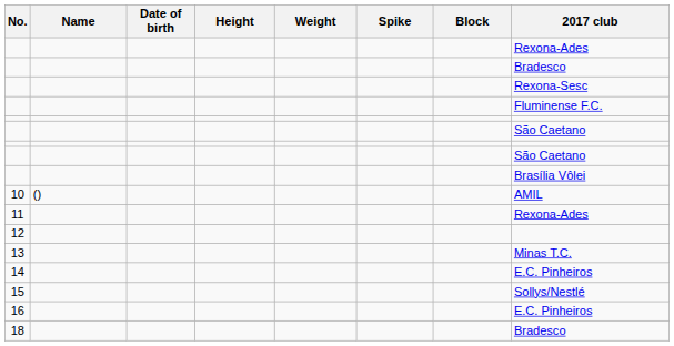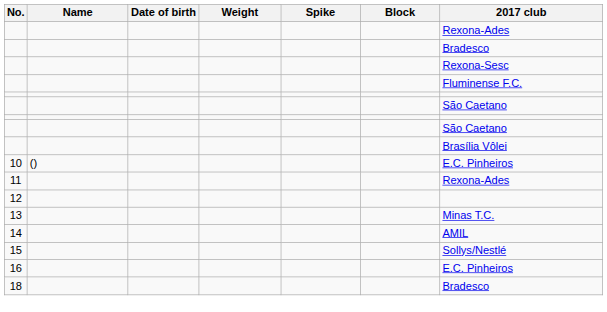 <table class="wikitable sortable" style="font-size:100%; text-align:center;">
 <tr>
 <th>No.</th>
 <th style="width:12em">Name</th>
 <th style="width:8em">Date of birth</th>
-<th style="width:9em">Height</th>
 <th style="width:9em">Weight</th>
 <th style="width:9em">Spike</th>
 <th style="width:9em">Block</th>
 <th style="width:19em">2017 club</th>
 </tr>
 <tr>
 <td></td>
 <td align=left></td>
 <td align=right></td>
 <td></td>
 <td></td>
 <td></td>
-<td></td>
 <td align=left> <a href='#'>Rexona-Ades</a></td>
 </tr>
 <tr>
 <td></td>
 <td align=left></td>
 <td align=right></td>
-<td></td>
 <td></td>
 <td></td>
 <td></td>
 <td align=left> <a href='#'>Bradesco</a></td>
 </tr>
 <tr>
 <td></td>
 <td align=left></td>
 <td align=right></td>
 <td></td>
 <td></td>
 <td></td>
-<td></td>
 <td align=left> <a href='#'>Rexona-Sesc</a></td>
 </tr>
 <tr>
 <td></td>
 <td align=left></td>
 <td align=right></td>
-<td></td>
 <td></td>
 <td></td>
 <td></td>
 <td align=left> <a href='#'>Fluminense F.C.</a></td>
 </tr>
 <tr>
 <td></td>
 <td align=left></td>
 <td align=right></td>
 <td></td>
 <td></td>
 <td></td>
-<td></td>
 <td align=left></td>
 </tr>
 <tr>
 <td></td>
 <td align=left></td>
 <td align=right></td>
-<td></td>
 <td></td>
 <td></td>
 <td></td>
 <td align=left><a href='#'>São Caetano</a></td>
 </tr>
 <tr>
 <td></td>
 <td align=left></td>
 <td align=right></td>
 <td></td>
 <td></td>
 <td></td>
-<td></td>
 <td align=left></td>
 </tr>
 <tr>
 <td></td>
 <td align=left></td>
 <td align=right></td>
-<td></td>
 <td></td>
 <td></td>
 <td></td>
 <td align=left> <a href='#'>São Caetano</a></td>
 </tr>
 <tr>
 <td></td>
 <td align=left></td>
 <td align=right></td>
 <td></td>
 <td></td>
 <td></td>
-<td></td>
 <td align=left> <a href='#'>Brasília Vôlei</a></td>
 </tr>
 <tr>
 <td>10</td>
 <td align=left> ()</td>
 <td align=right></td>
 <td></td>
 <td></td>
 <td></td>
-<td></td>
-<td align=left> <a href='#'>AMIL</a></td>
+<td align=left> <a href='#'>E.C. Pinheiros</a></td>
 </tr>
 <tr>
 <td>11</td>
 <td align=left></td>
 <td align=right></td>
-<td></td>
 <td></td>
 <td></td>
 <td></td>
 <td align=left> <a href='#'>Rexona-Ades</a></td>
 </tr>
 <tr>
 <td>12</td>
 <td align=left></td>
 <td align=right></td>
 <td></td>
 <td></td>
 <td></td>
-<td></td>
 <td align=left></td>
 </tr>
 <tr>
 <td>13</td>
 <td align=left></td>
 <td align=right></td>
-<td></td>
 <td></td>
 <td></td>
 <td></td>
 <td align=left> <a href='#'>Minas T.C.</a></td>
 </tr>
 <tr>
 <td>14</td>
 <td align=left></td>
 <td align=right></td>
 <td></td>
 <td></td>
 <td></td>
-<td></td>
-<td align=left> <a href='#'>E.C. Pinheiros</a></td>
+<td align=left> <a href='#'>AMIL</a></td>
 </tr>
 <tr>
 <td>15</td>
 <td align=left></td>
 <td align=right></td>
-<td></td>
 <td></td>
 <td></td>
 <td></td>
 <td align=left> <a href='#'>Sollys/Nestlé</a></td>
 </tr>
 <tr>
 <td>16</td>
 <td align=left></td>
 <td align=right></td>
 <td></td>
 <td></td>
 <td></td>
-<td></td>
 <td align=left> <a href='#'>E.C. Pinheiros</a></td>
 </tr>
 <tr>
 <td>18</td>
 <td align=left></td>
 <td align=right></td>
 <td></td>
 <td></td>
 <td></td>
-<td></td>
 <td align=left> <a href='#'>Bradesco</a></td>
 </tr>
 </table>
